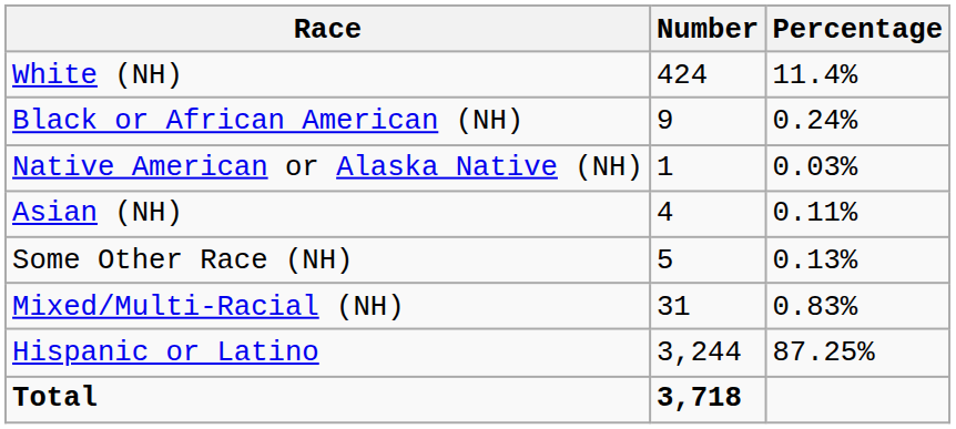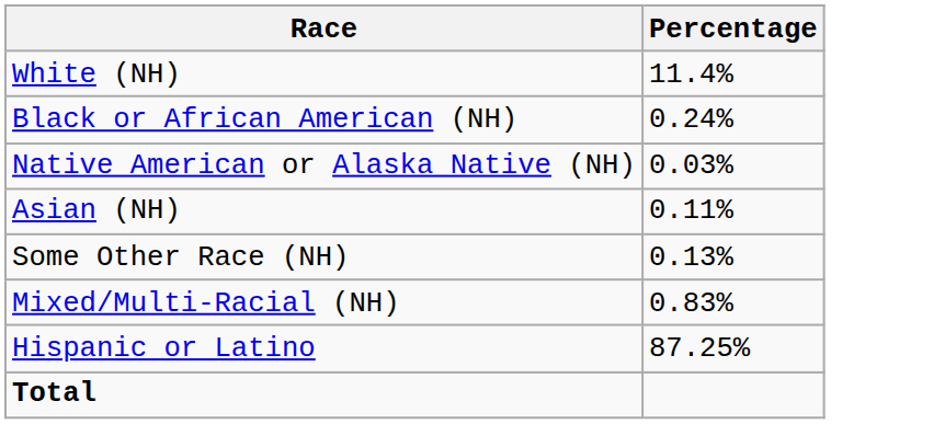 <table class="wikitable">
 <tr>
 <th>Race</th>
-<th>Number</th>
 <th>Percentage</th>
 </tr>
 <tr>
 <td><a href='#'>White</a> (NH)</td>
-<td>424</td>
 <td>11.4%</td>
 </tr>
 <tr>
 <td><a href='#'>Black or African American</a> (NH)</td>
-<td>9</td>
 <td>0.24%</td>
 </tr>
 <tr>
 <td><a href='#'>Native American</a> or <a href='#'>Alaska Native</a> (NH)</td>
-<td>1</td>
 <td>0.03%</td>
 </tr>
 <tr>
 <td><a href='#'>Asian</a> (NH)</td>
-<td>4</td>
 <td>0.11%</td>
 </tr>
 <tr>
 <td>Some Other Race (NH)</td>
-<td>5</td>
 <td>0.13%</td>
 </tr>
 <tr>
 <td><a href='#'>Mixed/Multi-Racial</a> (NH)</td>
-<td>31</td>
 <td>0.83%</td>
 </tr>
 <tr>
 <td><a href='#'>Hispanic or Latino</a></td>
-<td>3,244</td>
 <td>87.25%</td>
 </tr>
 <tr>
 <td><strong>Total</strong></td>
-<td><strong>3,718</strong></td>
 <td></td>
 </tr>
 </table>
